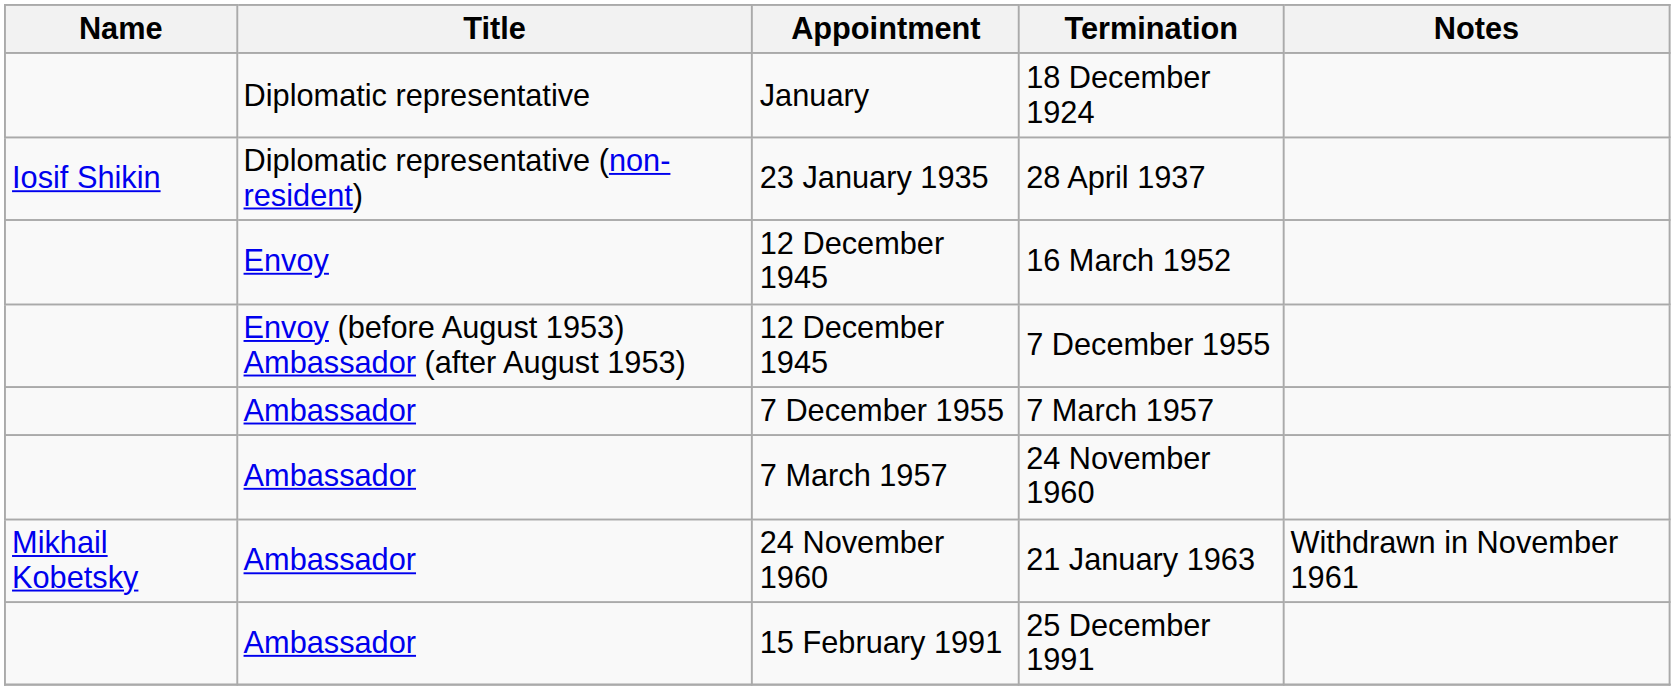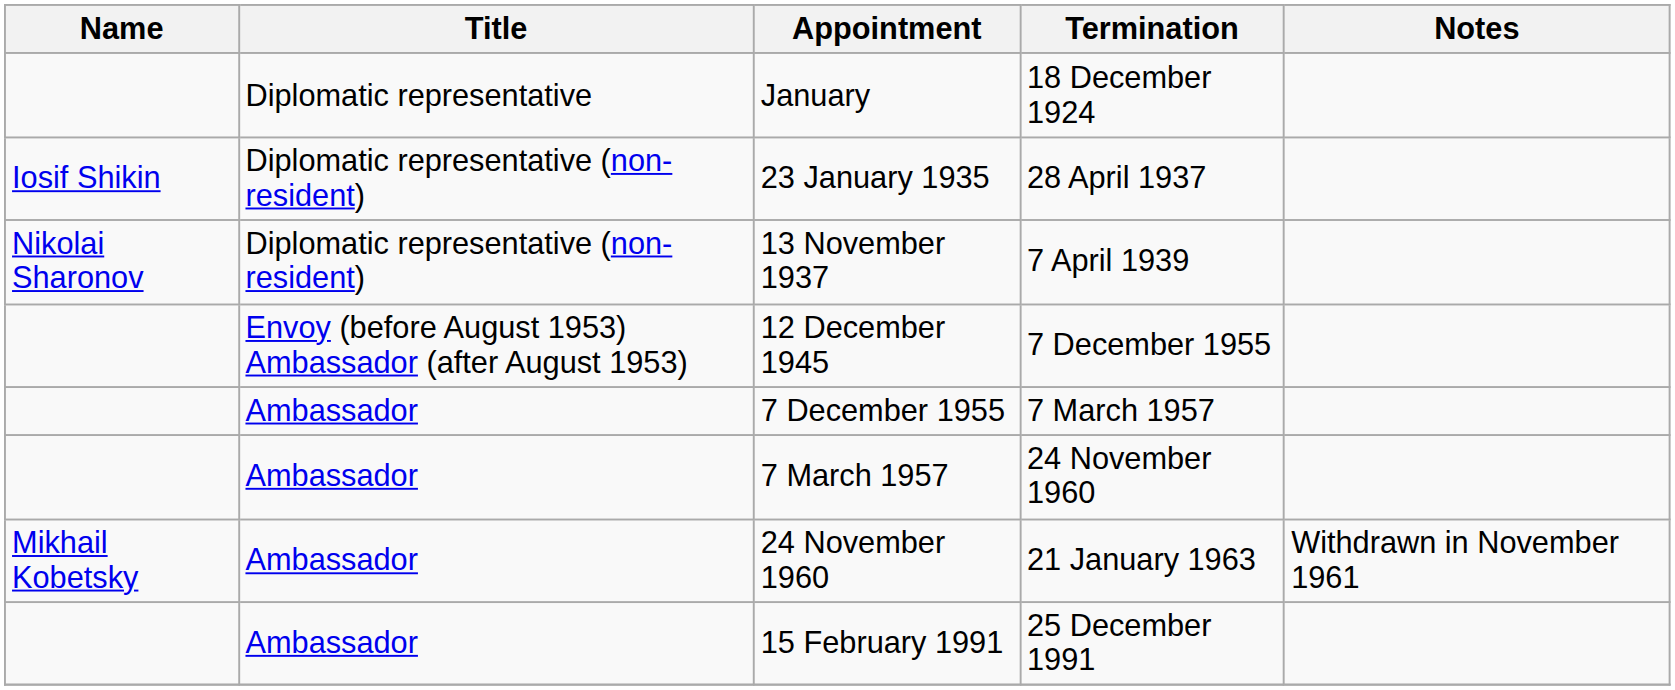 <table class="wikitable">
 <tr valign="middle">
 <th>Name</th>
 <th>Title</th>
 <th>Appointment</th>
 <th>Termination</th>
 <th>Notes</th>
 </tr>
 <tr>
 <td></td>
 <td>Diplomatic representative</td>
 <td>January</td>
 <td>18 December 1924</td>
 <td></td>
 </tr>
 <tr>
 <td><a href='#'>Iosif Shikin</a></td>
 <td>Diplomatic representative (<a href='#'>non-resident</a>)</td>
 <td>23 January 1935</td>
 <td>28 April 1937</td>
 <td></td>
 </tr>
 <tr>
-<td></td>
-<td><a href='#'>Envoy</a></td>
-<td>12 December 1945</td>
-<td>16 March 1952</td>
+<td><a href='#'>Nikolai Sharonov</a></td>
+<td>Diplomatic representative (<a href='#'>non-resident</a>)</td>
+<td>13 November 1937</td>
+<td>7 April 1939</td>
 <td></td>
 </tr>
 <tr>
 <td></td>
 <td><a href='#'>Envoy</a> (before August 1953)<br><a href='#'>Ambassador</a> (after August 1953)</td>
 <td>12 December 1945</td>
 <td>7 December 1955</td>
 <td></td>
 </tr>
 <tr>
 <td></td>
 <td><a href='#'>Ambassador</a></td>
 <td>7 December 1955</td>
 <td>7 March 1957</td>
 <td></td>
 </tr>
 <tr>
 <td></td>
 <td><a href='#'>Ambassador</a></td>
 <td>7 March 1957</td>
 <td>24 November 1960</td>
 <td></td>
 </tr>
 <tr>
 <td><a href='#'>Mikhail Kobetsky</a></td>
 <td><a href='#'>Ambassador</a></td>
 <td>24 November 1960</td>
 <td>21 January 1963</td>
 <td>Withdrawn in November 1961</td>
 </tr>
 <tr>
 <td></td>
 <td><a href='#'>Ambassador</a></td>
 <td>15 February 1991</td>
 <td>25 December 1991</td>
 <td></td>
 </tr>
 <tr>
 </tr>
 </table>
